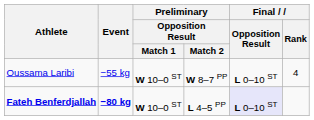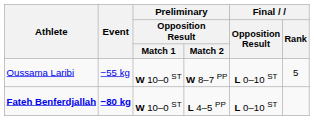 <table class="wikitable" style="font-size:90%">
 <tr>
 <th rowspan=3>Athlete</th>
 <th rowspan=3>Event</th>
 <th colspan=2>Preliminary</th>
 <th colspan=2>Final /  / </th>
 </tr>
 <tr style="font-size: 95%">
 <th colspan=2>Opposition<br>Result</th>
 <th rowspan=2>Opposition<br>Result</th>
 <th rowspan=2>Rank</th>
 </tr>
 <tr style="font-size: 95%">
 <th>Match 1</th>
 <th>Match 2</th>
 </tr>
 <tr align=center>
 <td align=left><a href='#'>Oussama Laribi</a></td>
 <td align=left><a href='#'>−55 kg</a></td>
 <td><br><strong>W</strong> 10–0 <sup>ST</sup></td>
 <td><br><strong>W</strong> 8–7 <sup>PP</sup></td>
 <td><br><strong>L</strong> 0–10 <sup>ST</sup></td>
-<td>4</td>
+<td>5</td>
 </tr>
 <tr align=center>
 <td align=left><strong><a href='#'>Fateh Benferdjallah</a></strong></td>
 <td align=left><strong><a href='#'>−80 kg</a></strong></td>
 <td><br><strong>W</strong> 10–0 <sup>ST</sup></td>
 <td><br><strong>L</strong> 4–5 <sup>PP</sup></td>
-<td style="background: lavender;"><br><strong>L</strong> 0–10 <sup>ST</sup></td>
+<td><br><strong>L</strong> 0–10 <sup>ST</sup></td>
 <td></td>
 </tr>
 </table>
